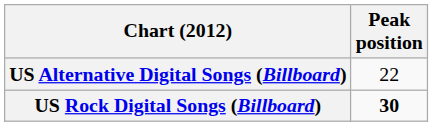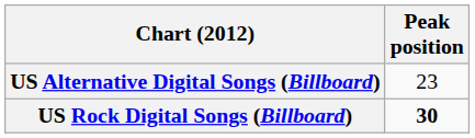 <table class="wikitable plainrowheaders" style="text-align:center">
 <tr>
 <th scope="col">Chart (2012)</th>
 <th scope="col">Peak<br>position</th>
 </tr>
 <tr>
 <th scope="row">US <a href='#'>Alternative Digital Songs</a> (<em><a href='#'>Billboard</a></em>)</th>
-<td>22</td>
+<td>23</td>
 </tr>
 <tr>
 <th scope="row">US <a href='#'>Rock Digital Songs</a> (<em><a href='#'>Billboard</a></em>)</th>
 <td><strong>30</strong></td>
 </tr>
 </table>
